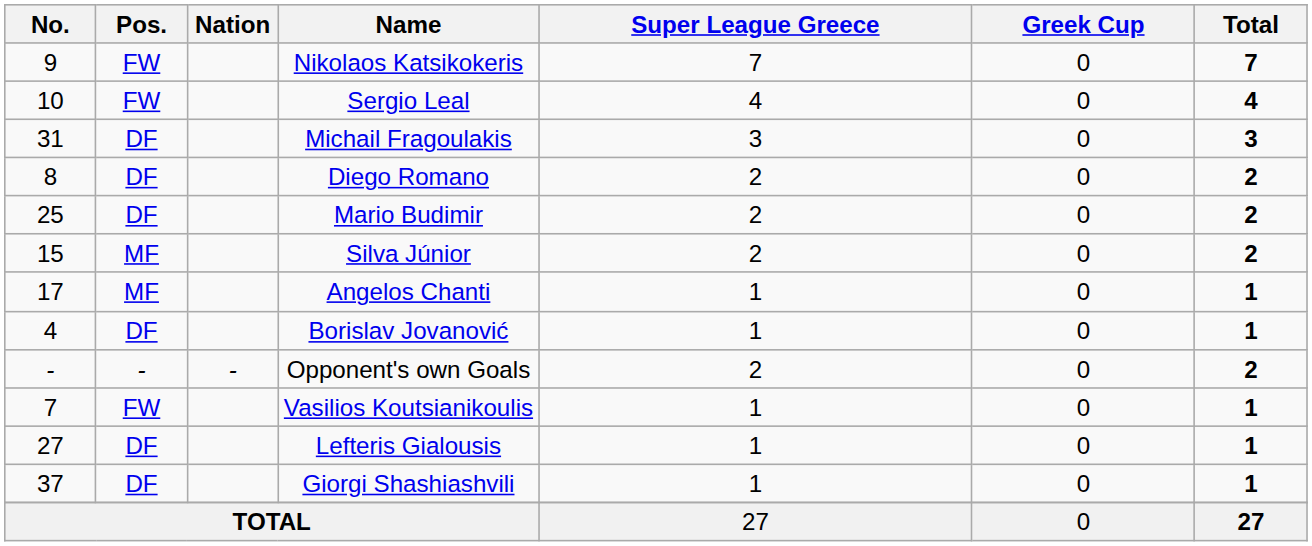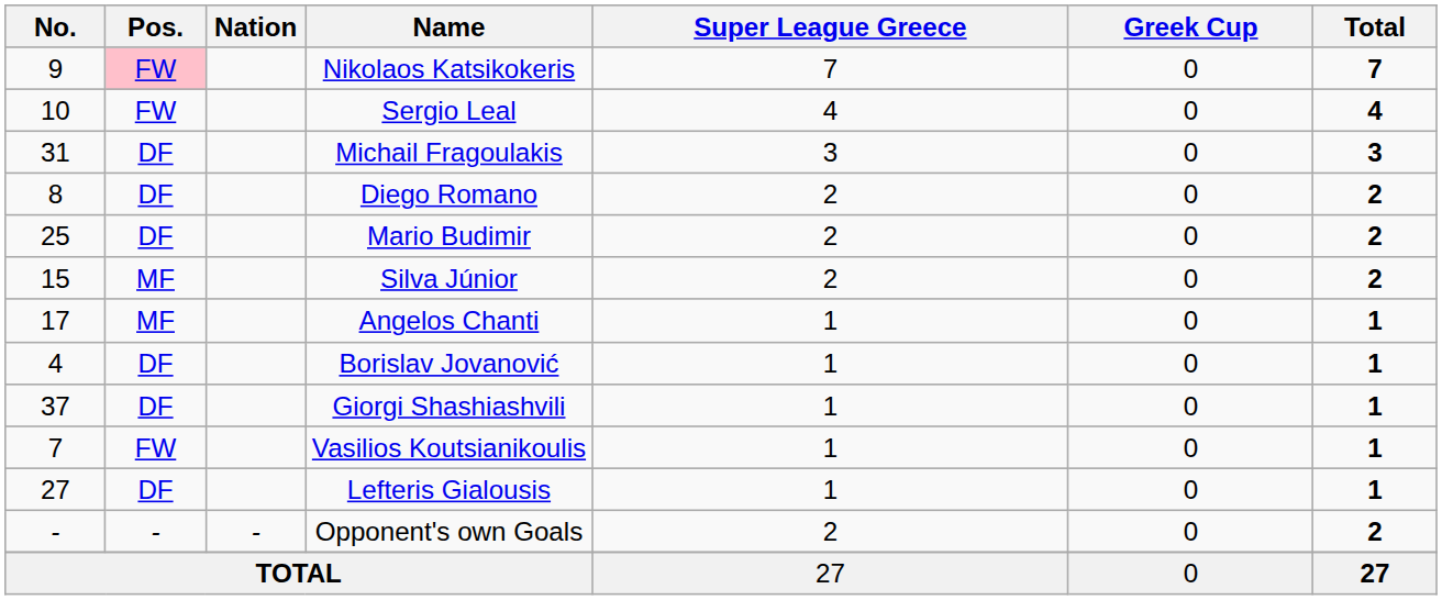 <table class="wikitable sortable" style="font-size: 95%; text-align: center;">
 <tr>
 <th width="7%"><strong>No.</strong></th>
 <th width="7%"><strong>Pos.</strong></th>
 <th width="7%"><strong>Nation</strong></th>
 <th width="20%"><strong>Name</strong></th>
 <th><a href='#'>Super League Greece</a></th>
 <th><a href='#'>Greek Cup</a></th>
 <th>Total</th>
 </tr>
 <tr>
 <td>9</td>
-<td><a href='#'>FW</a></td>
+<td style="background: pink;"><a href='#'>FW</a></td>
 <td></td>
 <td><a href='#'>Nikolaos Katsikokeris</a></td>
 <td>7 </td>
 <td>0 </td>
 <td><strong>7</strong> </td>
 </tr>
 <tr>
 <td>10</td>
 <td><a href='#'>FW</a></td>
 <td></td>
 <td><a href='#'>Sergio Leal</a></td>
 <td>4 </td>
 <td>0 </td>
 <td><strong>4</strong> </td>
 </tr>
 <tr>
 <td>31</td>
 <td><a href='#'>DF</a></td>
 <td></td>
 <td><a href='#'>Michail Fragoulakis</a></td>
 <td>3 </td>
 <td>0 </td>
 <td><strong>3</strong> </td>
 </tr>
 <tr>
 <td>8</td>
 <td><a href='#'>DF</a></td>
 <td></td>
 <td><a href='#'>Diego Romano</a></td>
 <td>2 </td>
 <td>0 </td>
 <td><strong>2</strong> </td>
 </tr>
 <tr>
 <td>25</td>
 <td><a href='#'>DF</a></td>
 <td></td>
 <td><a href='#'>Mario Budimir</a></td>
 <td>2 </td>
 <td>0 </td>
 <td><strong>2</strong> </td>
 </tr>
 <tr>
 <td>15</td>
 <td><a href='#'>MF</a></td>
 <td></td>
 <td><a href='#'>Silva Júnior</a></td>
 <td>2 </td>
 <td>0 </td>
 <td><strong>2</strong> </td>
 </tr>
 <tr>
 <td>17</td>
 <td><a href='#'>MF</a></td>
 <td></td>
 <td><a href='#'>Angelos Chanti</a></td>
 <td>1 </td>
 <td>0 </td>
 <td><strong>1</strong> </td>
 </tr>
 <tr>
 <td>4</td>
 <td><a href='#'>DF</a></td>
 <td></td>
 <td><a href='#'>Borislav Jovanović</a></td>
 <td>1 </td>
 <td>0 </td>
 <td><strong>1</strong> </td>
 </tr>
 <tr>
-<td><em>-</em></td>
-<td><em>-</em></td>
-<td><em>-</em></td>
-<td>Opponent's own Goals</td>
-<td>2 </td>
+<td>37</td>
+<td><a href='#'>DF</a></td>
+<td></td>
+<td><a href='#'>Giorgi Shashiashvili</a></td>
+<td>1 </td>
 <td>0 </td>
-<td><strong>2</strong> </td>
+<td><strong>1</strong> </td>
 </tr>
 <tr>
 <td>7</td>
 <td><a href='#'>FW</a></td>
 <td></td>
 <td><a href='#'>Vasilios Koutsianikoulis</a></td>
 <td>1 </td>
 <td>0 </td>
 <td><strong>1</strong> </td>
 </tr>
 <tr>
 <td>27</td>
 <td><a href='#'>DF</a></td>
 <td></td>
 <td><a href='#'>Lefteris Gialousis</a></td>
 <td>1 </td>
 <td>0 </td>
 <td><strong>1</strong> </td>
 </tr>
 <tr>
-<td>37</td>
-<td><a href='#'>DF</a></td>
-<td></td>
-<td><a href='#'>Giorgi Shashiashvili</a></td>
-<td>1 </td>
+<td><em>-</em></td>
+<td><em>-</em></td>
+<td><em>-</em></td>
+<td>Opponent's own Goals</td>
+<td>2 </td>
 <td>0 </td>
-<td><strong>1</strong> </td>
+<td><strong>2</strong> </td>
 </tr>
 <tr>
 </tr>
 <tr bgcolor="F1F1F1" >
 <td colspan=4><strong>TOTAL</strong></td>
 <td>27 </td>
 <td>0 </td>
 <td><strong>27</strong> </td>
 </tr>
 </table>
